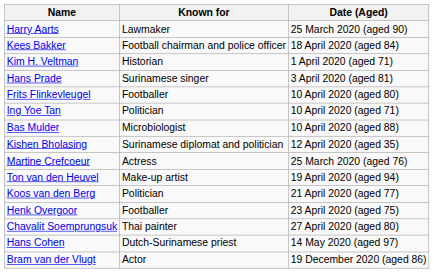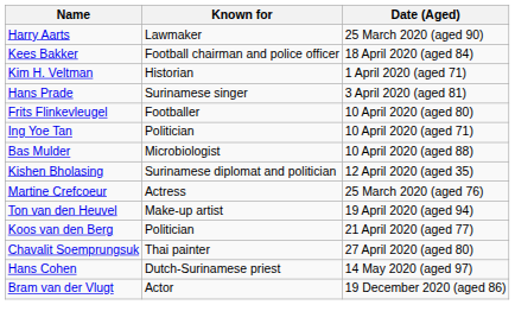 <table class="wikitable">
 <tr>
 <th>Name</th>
 <th>Known for</th>
 <th>Date (Aged)</th>
 </tr>
 <tr>
 <td><a href='#'>Harry Aarts</a></td>
 <td>Lawmaker</td>
 <td>25 March 2020 (aged 90)</td>
 </tr>
 <tr>
 <td><a href='#'>Kees Bakker</a></td>
 <td>Football chairman and police officer</td>
 <td>18 April 2020 (aged 84)</td>
 </tr>
 <tr>
 <td><a href='#'>Kim H. Veltman</a></td>
 <td>Historian</td>
 <td>1 April 2020 (aged 71)</td>
 </tr>
 <tr>
 <td><a href='#'>Hans Prade</a></td>
 <td>Surinamese singer</td>
 <td>3 April 2020 (aged 81)</td>
 </tr>
 <tr>
 <td><a href='#'>Frits Flinkevleugel</a></td>
 <td>Footballer</td>
 <td>10 April 2020 (aged 80)</td>
 </tr>
 <tr>
 <td><a href='#'>Ing Yoe Tan</a></td>
 <td>Politician</td>
 <td>10 April 2020 (aged 71)</td>
 </tr>
 <tr>
 <td><a href='#'>Bas Mulder</a></td>
 <td>Microbiologist</td>
 <td>10 April 2020 (aged 88)</td>
 </tr>
 <tr>
 <td><a href='#'>Kishen Bholasing</a></td>
 <td>Surinamese diplomat and politician</td>
 <td>12 April 2020 (aged 35)</td>
 </tr>
 <tr>
 <td><a href='#'>Martine Crefcoeur</a></td>
 <td>Actress</td>
 <td>25 March 2020 (aged 76)</td>
 </tr>
 <tr>
 <td><a href='#'>Ton van den Heuvel</a></td>
 <td>Make-up artist</td>
 <td>19 April 2020 (aged 94)</td>
 </tr>
 <tr>
 <td><a href='#'>Koos van den Berg</a></td>
 <td>Politician</td>
 <td>21 April 2020 (aged 77)</td>
 </tr>
 <tr>
-<td><a href='#'>Henk Overgoor</a></td>
-<td>Footballer</td>
-<td>23 April 2020 (aged 75)</td>
-</tr>
-<tr>
 <td><a href='#'>Chavalit Soemprungsuk</a></td>
 <td>Thai painter</td>
 <td>27 April 2020 (aged 80)</td>
 </tr>
 <tr>
 <td><a href='#'>Hans Cohen</a></td>
 <td>Dutch-Surinamese priest</td>
 <td>14 May 2020 (aged 97)</td>
 </tr>
 <tr>
 <td><a href='#'>Bram van der Vlugt</a></td>
 <td>Actor</td>
 <td>19 December 2020 (aged 86)</td>
 </tr>
 </table>
